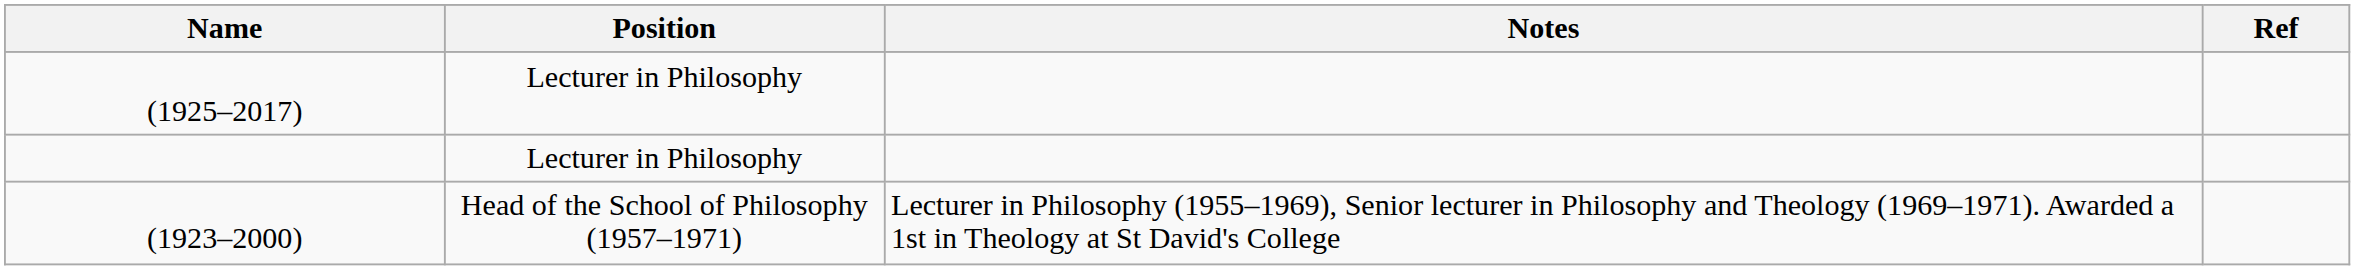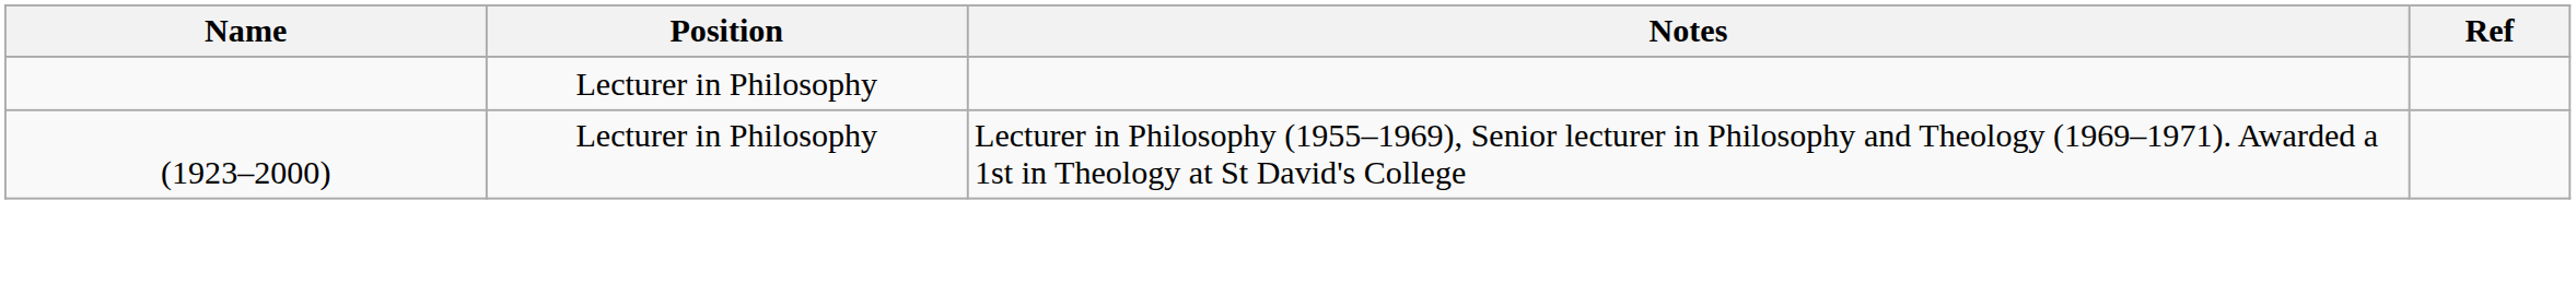 <table class="wikitable sortable">
 <tr>
 <th scope="column" width="15%">Name</th>
 <th scope="column" width="15%" class="unsortable">Position</th>
 <th scope="column" width="45%" class="unsortable">Notes</th>
 <th scope="column" width="5%" class="unsortable">Ref</th>
-</tr>
-<tr valign="top">
-<td align="center"> <br> (1925–2017)</td>
-<td align="center">Lecturer in Philosophy</td>
-<td></td>
-<td align="center"></td>
 </tr>
 <tr valign="top">
 <td align="center"></td>
 <td align="center">Lecturer in Philosophy</td>
 <td></td>
 <td align="center"></td>
 </tr>
 <tr valign="top">
 <td align="center"> <br> (1923–2000)</td>
-<td align="center">Head of the School of Philosophy (1957–1971)</td>
+<td align="center">Lecturer in Philosophy</td>
 <td>Lecturer in Philosophy (1955–1969), Senior lecturer in Philosophy and Theology (1969–1971). Awarded a 1st in Theology at St David's College</td>
 <td align="center"></td>
 </tr>
 </table>
